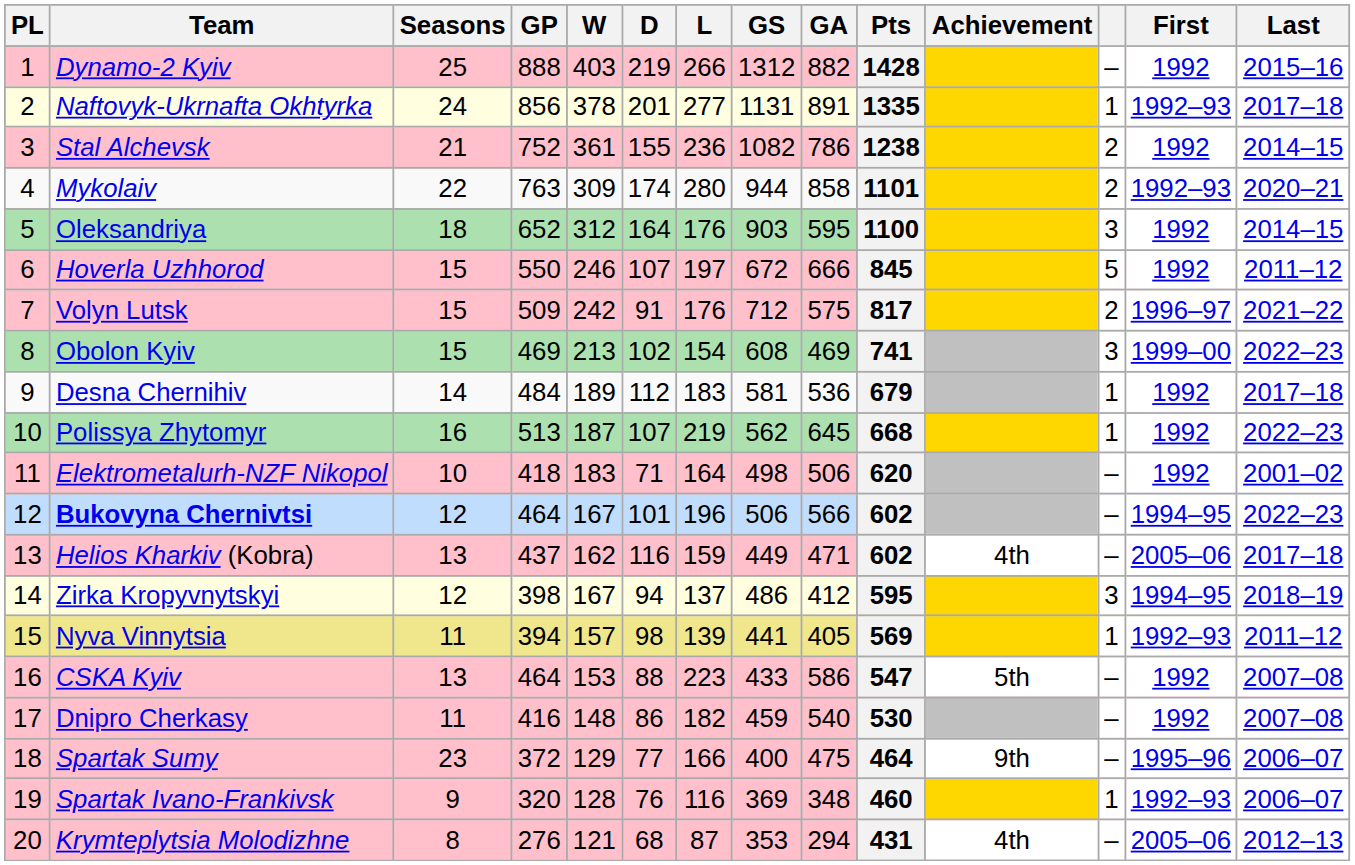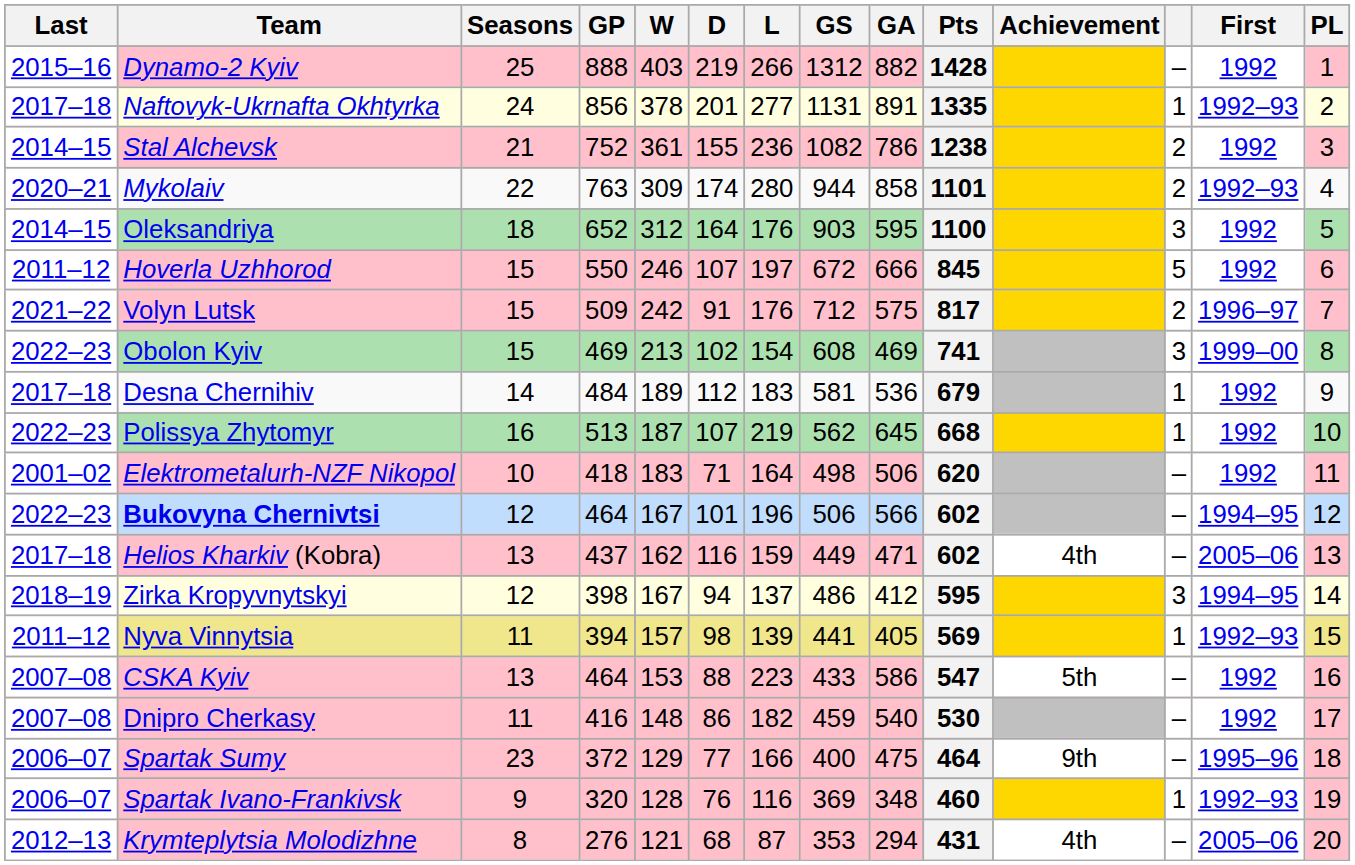 <table border=1  bordercolor="#CCCCCC" class=wikitable style="font-size:90%;">
 <tr align=LEFT valign=CENTER>
-<th>PL</th>
+<th>Last</th>
 <th>Team</th>
 <th>Seasons</th>
 <th>GP</th>
 <th>W</th>
 <th>D</th>
 <th>L</th>
 <th>GS</th>
 <th>GA</th>
 <th>Pts</th>
 <th>Achievement</th>
 <th></th>
 <th>First</th>
-<th>Last</th>
+<th>PL</th>
 </tr>
 <tr align=CENTER bgcolor=pink>
-<td>1</td>
+<td bgcolor=white><a href='#'>2015–16</a></td>
 <td align=LEFT><em><a href='#'>Dynamo-2 Kyiv</a></em></td>
 <td>25</td>
 <td>888</td>
 <td>403</td>
 <td>219</td>
 <td>266</td>
 <td>1312</td>
 <td>882</td>
 <th>1428</th>
 <td bgcolor=gold></td>
 <td bgcolor=white>–</td>
 <td bgcolor=white><a href='#'>1992</a></td>
-<td bgcolor=white><a href='#'>2015–16</a></td>
+<td>1</td>
 </tr>
 <tr align=CENTER valign=BOTTOM bgcolor=lightyellow>
-<td>2</td>
+<td bgcolor=white><a href='#'>2017–18</a></td>
 <td align=LEFT><em><a href='#'>Naftovyk-Ukrnafta Okhtyrka</a></em></td>
 <td>24</td>
 <td>856</td>
 <td>378</td>
 <td>201</td>
 <td>277</td>
 <td>1131</td>
 <td>891</td>
 <th>1335</th>
 <td bgcolor=gold></td>
 <td bgcolor=white>1</td>
 <td bgcolor=white><a href='#'>1992–93</a></td>
-<td bgcolor=white><a href='#'>2017–18</a></td>
+<td>2</td>
 </tr>
 <tr align=CENTER bgcolor=pink>
-<td>3</td>
+<td bgcolor=white><a href='#'>2014–15</a></td>
 <td align=LEFT><em><a href='#'>Stal Alchevsk</a> </em></td>
 <td>21</td>
 <td>752</td>
 <td>361</td>
 <td>155</td>
 <td>236</td>
 <td>1082</td>
 <td>786</td>
 <th>1238</th>
 <td bgcolor=gold></td>
 <td bgcolor=white>2</td>
 <td bgcolor=white><a href='#'>1992</a></td>
-<td bgcolor=white><a href='#'>2014–15</a></td>
+<td>3</td>
 </tr>
 <tr align=CENTER valign=BOTTOM>
-<td>4</td>
+<td bgcolor=white><a href='#'>2020–21</a></td>
 <td align=LEFT><em><a href='#'>Mykolaiv</a></em></td>
 <td>22</td>
 <td>763</td>
 <td>309</td>
 <td>174</td>
 <td>280</td>
 <td>944</td>
 <td>858</td>
 <th>1101</th>
 <td bgcolor=gold></td>
 <td bgcolor=white>2</td>
 <td bgcolor=white><a href='#'>1992–93</a></td>
-<td bgcolor=white><a href='#'>2020–21</a></td>
+<td>4</td>
 </tr>
 <tr align=CENTER bgcolor=#ace1af>
-<td>5</td>
+<td bgcolor=white><a href='#'>2014–15</a></td>
 <td align=LEFT bgcolor=><a href='#'>Oleksandriya</a></td>
 <td>18</td>
 <td>652</td>
 <td>312</td>
 <td>164</td>
 <td>176</td>
 <td>903</td>
 <td>595</td>
 <th>1100</th>
 <td bgcolor=gold></td>
 <td bgcolor=white>3</td>
 <td bgcolor=white><a href='#'>1992</a></td>
-<td bgcolor=white><a href='#'>2014–15</a></td>
+<td>5</td>
 </tr>
 <tr align=CENTER valign=BOTTOM bgcolor=pink>
-<td>6</td>
+<td bgcolor=white><a href='#'>2011–12</a></td>
 <td align=LEFT><em><a href='#'>Hoverla Uzhhorod</a></em></td>
 <td>15</td>
 <td>550</td>
 <td>246</td>
 <td>107</td>
 <td>197</td>
 <td>672</td>
 <td>666</td>
 <th>845</th>
 <td bgcolor=gold></td>
 <td bgcolor=white>5</td>
 <td bgcolor=white><a href='#'>1992</a></td>
-<td bgcolor=white><a href='#'>2011–12</a></td>
+<td>6</td>
 </tr>
 <tr align=CENTER valign=BOTTOM bgcolor=pink>
-<td>7</td>
+<td bgcolor=white><a href='#'>2021–22</a></td>
 <td align=LEFT><a href='#'>Volyn Lutsk</a></td>
 <td>15</td>
 <td>509</td>
 <td>242</td>
 <td>91</td>
 <td>176</td>
 <td>712</td>
 <td>575</td>
 <th>817</th>
 <td bgcolor=gold></td>
 <td bgcolor=white>2</td>
 <td bgcolor=white><a href='#'>1996–97</a></td>
-<td bgcolor=white><a href='#'>2021–22</a></td>
+<td>7</td>
 </tr>
 <tr align=CENTER valign=BOTTOM bgcolor=#ace1af>
-<td>8</td>
+<td bgcolor=white><a href='#'>2022–23</a></td>
 <td align=LEFT><a href='#'>Obolon Kyiv</a></td>
 <td>15</td>
 <td>469</td>
 <td>213</td>
 <td>102</td>
 <td>154</td>
 <td>608</td>
 <td>469</td>
 <th>741</th>
 <td bgcolor=silver></td>
 <td bgcolor=white>3</td>
 <td bgcolor=white><a href='#'>1999–00</a></td>
-<td bgcolor=white><a href='#'>2022–23</a></td>
+<td>8</td>
 </tr>
 <tr align=CENTER valign=BOTTOM bgcolor=>
-<td>9</td>
+<td bgcolor=white><a href='#'>2017–18</a></td>
 <td align=LEFT bgcolor=><a href='#'>Desna Chernihiv</a></td>
 <td>14</td>
 <td>484</td>
 <td>189</td>
 <td>112</td>
 <td>183</td>
 <td>581</td>
 <td>536</td>
 <th>679</th>
 <td bgcolor=silver></td>
 <td bgcolor=white>1</td>
 <td bgcolor=white><a href='#'>1992</a></td>
-<td bgcolor=white><a href='#'>2017–18</a></td>
+<td>9</td>
 </tr>
 <tr align=CENTER valign=BOTTOM bgcolor=#ace1af>
-<td>10</td>
+<td bgcolor=white><a href='#'>2022–23</a></td>
 <td align=LEFT><a href='#'>Polissya Zhytomyr</a></td>
 <td>16</td>
 <td>513</td>
 <td>187</td>
 <td>107</td>
 <td>219</td>
 <td>562</td>
 <td>645</td>
 <th>668</th>
 <td bgcolor=gold></td>
 <td bgcolor=white>1</td>
 <td bgcolor=white><a href='#'>1992</a></td>
-<td bgcolor=white><a href='#'>2022–23</a></td>
+<td>10</td>
 </tr>
 <tr align=CENTER valign=BOTTOM bgcolor=pink>
-<td>11</td>
+<td bgcolor=white><a href='#'>2001–02</a></td>
 <td align=LEFT><em><a href='#'>Elektrometalurh-NZF Nikopol</a></em></td>
 <td>10</td>
 <td>418</td>
 <td>183</td>
 <td>71</td>
 <td>164</td>
 <td>498</td>
 <td>506</td>
 <th>620</th>
 <td bgcolor=silver></td>
 <td bgcolor=white>–</td>
 <td bgcolor=white><a href='#'>1992</a></td>
-<td bgcolor=white><a href='#'>2001–02</a></td>
+<td>11</td>
 </tr>
 <tr align=CENTER valign=BOTTOM bgcolor=#C1DDFD>
-<td>12</td>
+<td bgcolor=white><a href='#'>2022–23</a></td>
 <td align=LEFT bgcolor=><strong><a href='#'>Bukovyna Chernivtsi</a></strong></td>
 <td>12</td>
 <td>464</td>
 <td>167</td>
 <td>101</td>
 <td>196</td>
 <td>506</td>
 <td>566</td>
 <th>602</th>
 <td bgcolor=silver></td>
 <td bgcolor=white>–</td>
 <td bgcolor=white><a href='#'>1994–95</a></td>
-<td bgcolor=white><a href='#'>2022–23</a></td>
+<td>12</td>
 </tr>
 <tr align=CENTER valign=BOTTOM bgcolor=pink>
-<td>13</td>
+<td bgcolor=white><a href='#'>2017–18</a></td>
 <td align=LEFT><em><a href='#'>Helios Kharkiv</a></em> (Kobra)</td>
 <td>13</td>
 <td>437</td>
 <td>162</td>
 <td>116</td>
 <td>159</td>
 <td>449</td>
 <td>471</td>
 <th>602</th>
 <td bgcolor=white>4th</td>
 <td bgcolor=white>–</td>
 <td bgcolor=white><a href='#'>2005–06</a></td>
-<td bgcolor=white><a href='#'>2017–18</a></td>
+<td>13</td>
 </tr>
 <tr align=CENTER valign=BOTTOM bgcolor=lightyellow>
-<td>14</td>
+<td bgcolor=white><a href='#'>2018–19</a></td>
 <td align=LEFT><a href='#'>Zirka Kropyvnytskyi</a></td>
 <td>12</td>
 <td>398</td>
 <td>167</td>
 <td>94</td>
 <td>137</td>
 <td>486</td>
 <td>412</td>
 <th>595</th>
 <td bgcolor=gold></td>
 <td bgcolor=white>3</td>
 <td bgcolor=white><a href='#'>1994–95</a></td>
-<td bgcolor=white><a href='#'>2018–19</a></td>
+<td>14</td>
 </tr>
 <tr align=CENTER valign=BOTTOM bgcolor=khaki>
-<td>15</td>
+<td bgcolor=white><a href='#'>2011–12</a></td>
 <td align=LEFT bgcolor=><a href='#'>Nyva Vinnytsia</a></td>
 <td>11</td>
 <td>394</td>
 <td>157</td>
 <td>98</td>
 <td>139</td>
 <td>441</td>
 <td>405</td>
 <th>569</th>
 <td bgcolor=gold></td>
 <td bgcolor=white>1</td>
 <td bgcolor=white><a href='#'>1992–93</a></td>
-<td bgcolor=white><a href='#'>2011–12</a></td>
+<td>15</td>
 </tr>
 <tr align=CENTER valign=BOTTOM bgcolor=pink>
-<td>16</td>
+<td bgcolor=white><a href='#'>2007–08</a></td>
 <td align=LEFT><em><a href='#'>CSKA Kyiv</a></em></td>
 <td>13</td>
 <td>464</td>
 <td>153</td>
 <td>88</td>
 <td>223</td>
 <td>433</td>
 <td>586</td>
 <th>547</th>
 <td bgcolor=white>5th</td>
 <td bgcolor=white>–</td>
 <td bgcolor=white><a href='#'>1992</a></td>
-<td bgcolor=white><a href='#'>2007–08</a></td>
+<td>16</td>
 </tr>
 <tr align=CENTER valign=BOTTOM bgcolor=pink>
-<td>17</td>
+<td bgcolor=white><a href='#'>2007–08</a></td>
 <td align=LEFT><a href='#'>Dnipro Cherkasy</a></td>
 <td>11</td>
 <td>416</td>
 <td>148</td>
 <td>86</td>
 <td>182</td>
 <td>459</td>
 <td>540</td>
 <th>530</th>
 <td bgcolor=silver></td>
 <td bgcolor=white>–</td>
 <td bgcolor=white><a href='#'>1992</a></td>
-<td bgcolor=white><a href='#'>2007–08</a></td>
+<td>17</td>
 </tr>
 <tr align=CENTER valign=BOTTOM bgcolor=pink>
-<td>18</td>
+<td bgcolor=white><a href='#'>2006–07</a></td>
 <td align=LEFT><em><a href='#'>Spartak Sumy</a></em></td>
 <td>23</td>
 <td>372</td>
 <td>129</td>
 <td>77</td>
 <td>166</td>
 <td>400</td>
 <td>475</td>
 <th>464</th>
 <td bgcolor=white>9th</td>
 <td bgcolor=white>–</td>
 <td bgcolor=white><a href='#'>1995–96</a></td>
-<td bgcolor=white><a href='#'>2006–07</a></td>
+<td>18</td>
 </tr>
 <tr align=CENTER valign=BOTTOM bgcolor=pink>
-<td>19</td>
+<td bgcolor=white><a href='#'>2006–07</a></td>
 <td align=LEFT><em><a href='#'>Spartak Ivano-Frankivsk</a></em></td>
 <td>9</td>
 <td>320</td>
 <td>128</td>
 <td>76</td>
 <td>116</td>
 <td>369</td>
 <td>348</td>
 <th>460</th>
 <td bgcolor=gold></td>
 <td bgcolor=white>1</td>
 <td bgcolor=white><a href='#'>1992–93</a></td>
-<td bgcolor=white><a href='#'>2006–07</a></td>
+<td>19</td>
 </tr>
 <tr align=CENTER valign=BOTTOM bgcolor=pink>
-<td>20</td>
+<td bgcolor=white><a href='#'>2012–13</a></td>
 <td align=LEFT><em><a href='#'>Krymteplytsia Molodizhne</a></em></td>
 <td>8</td>
 <td>276</td>
 <td>121</td>
 <td>68</td>
 <td>87</td>
 <td>353</td>
 <td>294</td>
 <th>431</th>
 <td bgcolor=white>4th</td>
 <td bgcolor=white>–</td>
 <td bgcolor=white><a href='#'>2005–06</a></td>
-<td bgcolor=white><a href='#'>2012–13</a></td>
+<td>20</td>
 </tr>
 </table>
